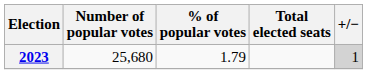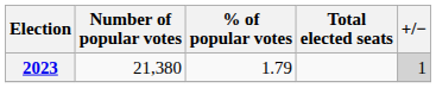 <table class="wikitable" style="text-align: right;">
 <tr>
 <th>Election</th>
 <th>Number of<br>popular votes</th>
 <th>% of<br>popular votes</th>
 <th>Total<br>elected seats</th>
 <th>+/−</th>
 </tr>
 <tr>
 <th><a href='#'>2023</a></th>
-<td>25,680</td>
+<td>21,380</td>
 <td>1.79</td>
 <td></td>
 <td style="background: lightgrey;">1</td>
 </tr>
 <tr>
 </tr>
 </table>
